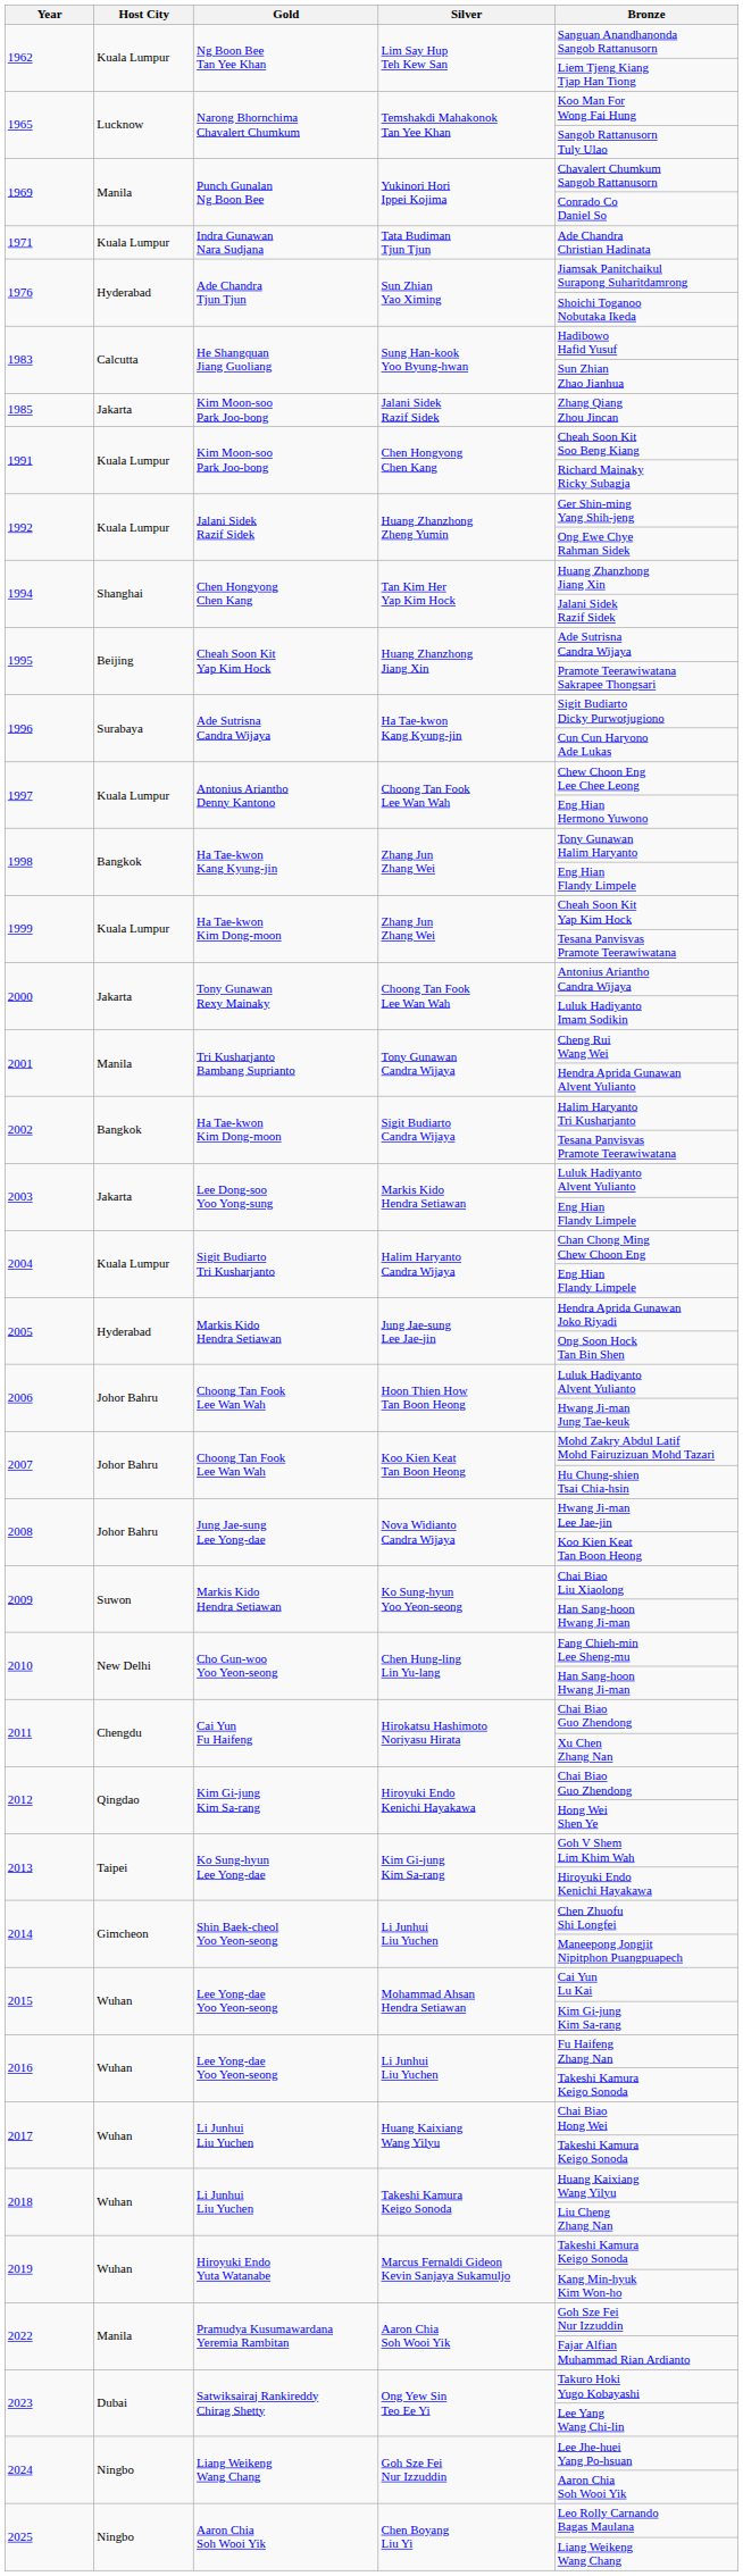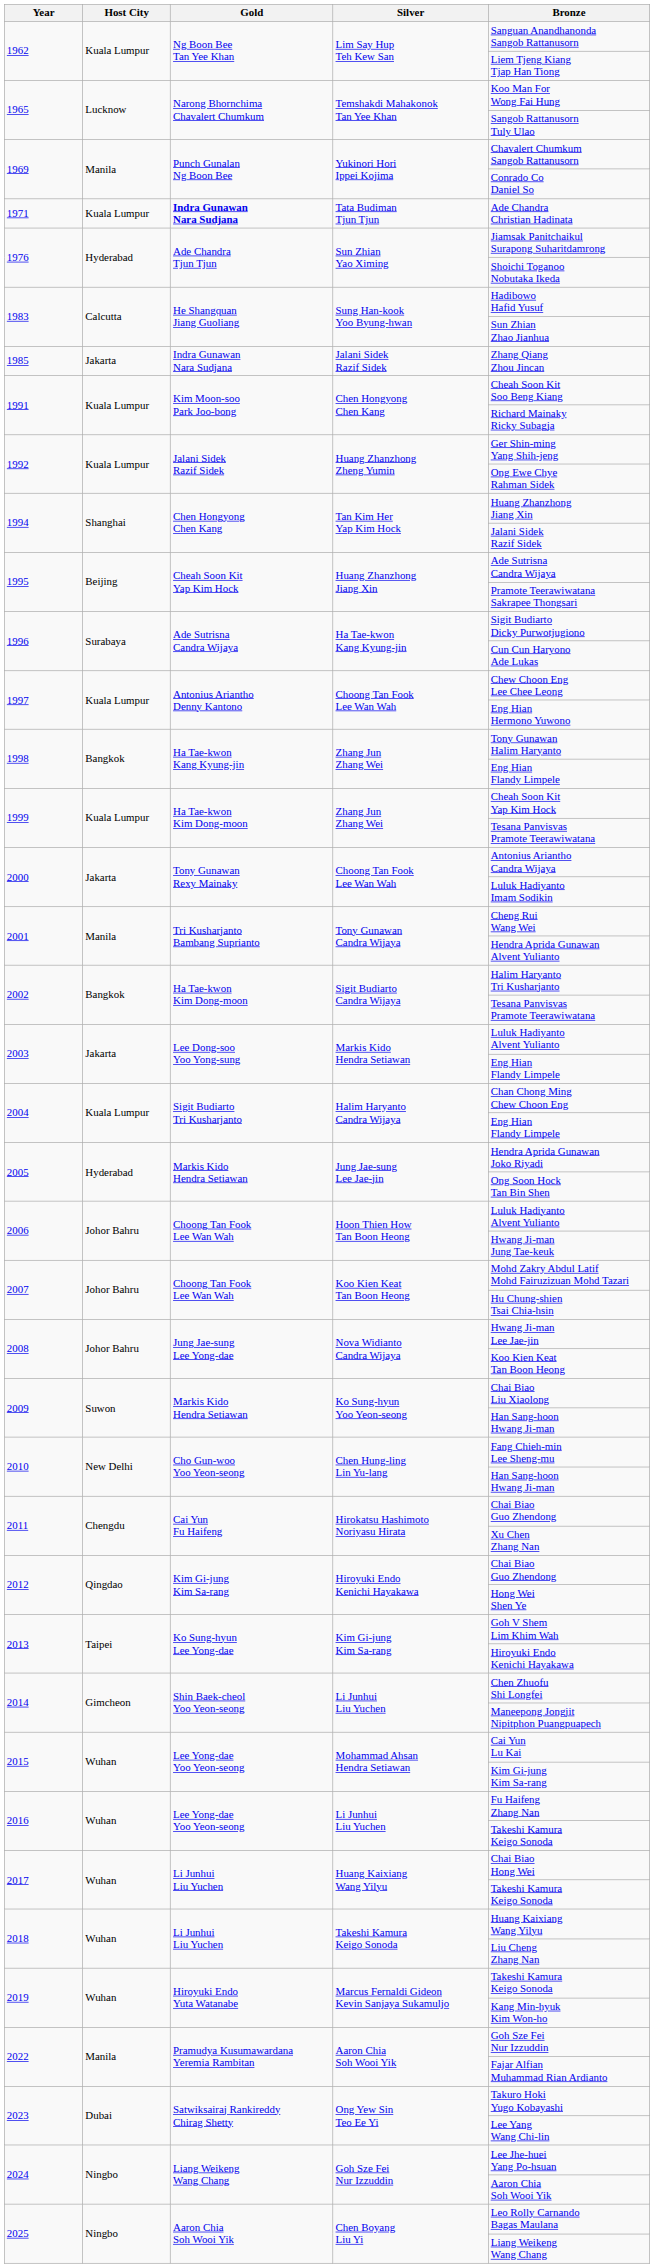 <table class="wikitable" style="text-align: left; width: 950px;">
 <tr>
 <th width="150">Year</th>
 <th width="150">Host City</th>
 <th width="300">Gold</th>
 <th width="300">Silver</th>
 <th width="300">Bronze</th>
 </tr>
 <tr>
 <td rowspan=2><a href='#'>1962</a></td>
 <td rowspan=2>Kuala Lumpur</td>
 <td rowspan=2> <a href='#'>Ng Boon Bee</a><br> <a href='#'>Tan Yee Khan</a></td>
 <td rowspan=2> <a href='#'>Lim Say Hup</a><br> <a href='#'>Teh Kew San</a></td>
 <td> <a href='#'>Sanguan Anandhanonda</a><br> <a href='#'>Sangob Rattanusorn</a></td>
 </tr>
 <tr>
 <td> <a href='#'>Liem Tjeng Kiang</a><br> <a href='#'>Tjap Han Tiong</a></td>
 </tr>
 <tr>
 <td rowspan=2><a href='#'>1965</a></td>
 <td rowspan=2>Lucknow</td>
 <td rowspan=2> <a href='#'>Narong Bhornchima</a><br> <a href='#'>Chavalert Chumkum</a></td>
 <td rowspan=2> <a href='#'>Temshakdi Mahakonok</a><br> <a href='#'>Tan Yee Khan</a></td>
 <td> <a href='#'>Koo Man For</a><br> <a href='#'>Wong Fai Hung</a></td>
 </tr>
 <tr>
 <td> <a href='#'>Sangob Rattanusorn</a><br> <a href='#'>Tuly Ulao</a></td>
 </tr>
 <tr>
 <td rowspan=2><a href='#'>1969</a></td>
 <td rowspan=2>Manila</td>
 <td rowspan=2> <a href='#'>Punch Gunalan</a><br> <a href='#'>Ng Boon Bee</a></td>
 <td rowspan=2> <a href='#'>Yukinori Hori</a><br> <a href='#'>Ippei Kojima</a></td>
 <td> <a href='#'>Chavalert Chumkum</a><br> <a href='#'>Sangob Rattanusorn</a></td>
 </tr>
 <tr>
 <td> <a href='#'>Conrado Co</a><br> <a href='#'>Daniel So</a></td>
 </tr>
 <tr>
 <td><a href='#'>1971</a></td>
 <td>Kuala Lumpur</td>
-<td> <a href='#'>Indra Gunawan</a><br> <a href='#'>Nara Sudjana</a></td>
+<td><strong> <a href='#'>Indra Gunawan</a><br> <a href='#'>Nara Sudjana</a></strong></td>
 <td> <a href='#'>Tata Budiman</a><br> <a href='#'>Tjun Tjun</a></td>
 <td> <a href='#'>Ade Chandra</a><br> <a href='#'>Christian Hadinata</a></td>
 </tr>
 <tr>
 <td rowspan=2><a href='#'>1976</a></td>
 <td rowspan=2>Hyderabad</td>
 <td rowspan=2> <a href='#'>Ade Chandra</a><br> <a href='#'>Tjun Tjun</a></td>
 <td rowspan=2> <a href='#'>Sun Zhian</a><br> <a href='#'>Yao Ximing</a></td>
 <td> <a href='#'>Jiamsak Panitchaikul</a> <br>  <a href='#'>Surapong Suharitdamrong</a></td>
 </tr>
 <tr>
 <td> <a href='#'>Shoichi Toganoo</a> <br>  <a href='#'>Nobutaka Ikeda</a></td>
 </tr>
 <tr>
 <td rowspan=2><a href='#'>1983</a></td>
 <td rowspan=2>Calcutta</td>
 <td rowspan=2> <a href='#'>He Shangquan</a><br> <a href='#'>Jiang Guoliang</a></td>
 <td rowspan=2> <a href='#'>Sung Han-kook</a><br> <a href='#'>Yoo Byung-hwan</a></td>
 <td> <a href='#'>Hadibowo</a><br> <a href='#'>Hafid Yusuf</a></td>
 </tr>
 <tr>
 <td> <a href='#'>Sun Zhian</a><br> <a href='#'>Zhao Jianhua</a></td>
 </tr>
 <tr>
 <td><a href='#'>1985</a></td>
 <td>Jakarta</td>
-<td> <a href='#'>Kim Moon-soo</a><br> <a href='#'>Park Joo-bong</a></td>
+<td> <a href='#'>Indra Gunawan</a><br> <a href='#'>Nara Sudjana</a></td>
 <td> <a href='#'>Jalani Sidek</a><br> <a href='#'>Razif Sidek</a></td>
 <td> <a href='#'>Zhang Qiang</a><br> <a href='#'>Zhou Jincan</a></td>
 </tr>
 <tr>
 <td rowspan=2><a href='#'>1991</a></td>
 <td rowspan=2>Kuala Lumpur</td>
 <td rowspan=2> <a href='#'>Kim Moon-soo</a><br> <a href='#'>Park Joo-bong</a></td>
 <td rowspan=2> <a href='#'>Chen Hongyong</a><br> <a href='#'>Chen Kang</a></td>
 <td> <a href='#'>Cheah Soon Kit</a><br> <a href='#'>Soo Beng Kiang</a></td>
 </tr>
 <tr>
 <td> <a href='#'>Richard Mainaky</a><br> <a href='#'>Ricky Subagja</a></td>
 </tr>
 <tr>
 <td rowspan=2><a href='#'>1992</a></td>
 <td rowspan=2>Kuala Lumpur</td>
 <td rowspan=2> <a href='#'>Jalani Sidek</a><br> <a href='#'>Razif Sidek</a></td>
 <td rowspan=2> <a href='#'>Huang Zhanzhong</a><br> <a href='#'>Zheng Yumin</a></td>
 <td> <a href='#'>Ger Shin-ming</a><br> <a href='#'>Yang Shih-jeng</a></td>
 </tr>
 <tr>
 <td> <a href='#'>Ong Ewe Chye</a><br> <a href='#'>Rahman Sidek</a></td>
 </tr>
 <tr>
 <td rowspan=2><a href='#'>1994</a></td>
 <td rowspan=2>Shanghai</td>
 <td rowspan=2> <a href='#'>Chen Hongyong</a><br> <a href='#'>Chen Kang</a></td>
 <td rowspan=2> <a href='#'>Tan Kim Her</a><br> <a href='#'>Yap Kim Hock</a></td>
 <td> <a href='#'>Huang Zhanzhong</a><br> <a href='#'>Jiang Xin</a></td>
 </tr>
 <tr>
 <td> <a href='#'>Jalani Sidek</a><br> <a href='#'>Razif Sidek</a></td>
 </tr>
 <tr>
 <td rowspan=2><a href='#'>1995</a></td>
 <td rowspan=2>Beijing</td>
 <td rowspan=2> <a href='#'>Cheah Soon Kit</a><br> <a href='#'>Yap Kim Hock</a></td>
 <td rowspan=2> <a href='#'>Huang Zhanzhong</a><br> <a href='#'>Jiang Xin</a></td>
 <td> <a href='#'>Ade Sutrisna</a><br> <a href='#'>Candra Wijaya</a></td>
 </tr>
 <tr>
 <td> <a href='#'>Pramote Teerawiwatana</a><br> <a href='#'>Sakrapee Thongsari</a></td>
 </tr>
 <tr>
 <td rowspan=2><a href='#'>1996</a></td>
 <td rowspan=2>Surabaya</td>
 <td rowspan=2> <a href='#'>Ade Sutrisna</a><br> <a href='#'>Candra Wijaya</a></td>
 <td rowspan=2> <a href='#'>Ha Tae-kwon</a><br> <a href='#'>Kang Kyung-jin</a></td>
 <td> <a href='#'>Sigit Budiarto</a><br> <a href='#'>Dicky Purwotjugiono</a></td>
 </tr>
 <tr>
 <td> <a href='#'>Cun Cun Haryono</a><br> <a href='#'>Ade Lukas</a></td>
 </tr>
 <tr>
 <td rowspan=2><a href='#'>1997</a></td>
 <td rowspan=2>Kuala Lumpur</td>
 <td rowspan=2> <a href='#'>Antonius Ariantho</a><br> <a href='#'>Denny Kantono</a></td>
 <td rowspan=2> <a href='#'>Choong Tan Fook</a><br> <a href='#'>Lee Wan Wah</a></td>
 <td> <a href='#'>Chew Choon Eng</a><br> <a href='#'>Lee Chee Leong</a></td>
 </tr>
 <tr>
 <td> <a href='#'>Eng Hian</a><br> <a href='#'>Hermono Yuwono</a></td>
 </tr>
 <tr>
 <td rowspan=2><a href='#'>1998</a></td>
 <td rowspan=2>Bangkok</td>
 <td rowspan=2> <a href='#'>Ha Tae-kwon</a><br> <a href='#'>Kang Kyung-jin</a></td>
 <td rowspan=2> <a href='#'>Zhang Jun</a><br> <a href='#'>Zhang Wei</a></td>
 <td> <a href='#'>Tony Gunawan</a><br> <a href='#'>Halim Haryanto</a></td>
 </tr>
 <tr>
 <td> <a href='#'>Eng Hian</a><br> <a href='#'>Flandy Limpele</a></td>
 </tr>
 <tr>
 <td rowspan=2><a href='#'>1999</a></td>
 <td rowspan=2>Kuala Lumpur</td>
 <td rowspan=2> <a href='#'>Ha Tae-kwon</a><br> <a href='#'>Kim Dong-moon</a></td>
 <td rowspan=2> <a href='#'>Zhang Jun</a><br> <a href='#'>Zhang Wei</a></td>
 <td> <a href='#'>Cheah Soon Kit</a><br> <a href='#'>Yap Kim Hock</a></td>
 </tr>
 <tr>
 <td> <a href='#'>Tesana Panvisvas</a><br> <a href='#'>Pramote Teerawiwatana</a></td>
 </tr>
 <tr>
 <td rowspan=2><a href='#'>2000</a></td>
 <td rowspan=2>Jakarta</td>
 <td rowspan=2> <a href='#'>Tony Gunawan</a><br> <a href='#'>Rexy Mainaky</a></td>
 <td rowspan=2> <a href='#'>Choong Tan Fook</a><br> <a href='#'>Lee Wan Wah</a></td>
 <td> <a href='#'>Antonius Ariantho</a><br> <a href='#'>Candra Wijaya</a></td>
 </tr>
 <tr>
 <td> <a href='#'>Luluk Hadiyanto</a><br> <a href='#'>Imam Sodikin</a></td>
 </tr>
 <tr>
 <td rowspan=2><a href='#'>2001</a></td>
 <td rowspan=2>Manila</td>
 <td rowspan=2> <a href='#'>Tri Kusharjanto</a><br> <a href='#'>Bambang Suprianto</a></td>
 <td rowspan=2> <a href='#'>Tony Gunawan</a><br> <a href='#'>Candra Wijaya</a></td>
 <td> <a href='#'>Cheng Rui</a><br> <a href='#'>Wang Wei</a></td>
 </tr>
 <tr>
 <td> <a href='#'>Hendra Aprida Gunawan</a><br> <a href='#'>Alvent Yulianto</a></td>
 </tr>
 <tr>
 <td rowspan=2><a href='#'>2002</a></td>
 <td rowspan=2>Bangkok</td>
 <td rowspan=2> <a href='#'>Ha Tae-kwon</a><br> <a href='#'>Kim Dong-moon</a></td>
 <td rowspan=2> <a href='#'>Sigit Budiarto</a><br> <a href='#'>Candra Wijaya</a></td>
 <td> <a href='#'>Halim Haryanto</a><br> <a href='#'>Tri Kusharjanto</a></td>
 </tr>
 <tr>
 <td> <a href='#'>Tesana Panvisvas</a><br> <a href='#'>Pramote Teerawiwatana</a></td>
 </tr>
 <tr>
 <td rowspan=2><a href='#'>2003</a></td>
 <td rowspan=2>Jakarta</td>
 <td rowspan=2> <a href='#'>Lee Dong-soo</a><br> <a href='#'>Yoo Yong-sung</a></td>
 <td rowspan=2> <a href='#'>Markis Kido</a><br> <a href='#'>Hendra Setiawan</a></td>
 <td> <a href='#'>Luluk Hadiyanto</a><br> <a href='#'>Alvent Yulianto</a></td>
 </tr>
 <tr>
 <td> <a href='#'>Eng Hian</a><br> <a href='#'>Flandy Limpele</a></td>
 </tr>
 <tr>
 <td rowspan=2><a href='#'>2004</a></td>
 <td rowspan=2>Kuala Lumpur</td>
 <td rowspan=2> <a href='#'>Sigit Budiarto</a><br> <a href='#'>Tri Kusharjanto</a></td>
 <td rowspan=2> <a href='#'>Halim Haryanto</a><br> <a href='#'>Candra Wijaya</a></td>
 <td> <a href='#'>Chan Chong Ming</a><br> <a href='#'>Chew Choon Eng</a></td>
 </tr>
 <tr>
 <td> <a href='#'>Eng Hian</a><br> <a href='#'>Flandy Limpele</a></td>
 </tr>
 <tr>
 <td rowspan=2><a href='#'>2005</a></td>
 <td rowspan=2>Hyderabad</td>
 <td rowspan=2> <a href='#'>Markis Kido</a><br> <a href='#'>Hendra Setiawan</a></td>
 <td rowspan=2> <a href='#'>Jung Jae-sung</a><br> <a href='#'>Lee Jae-jin</a></td>
 <td> <a href='#'>Hendra Aprida Gunawan</a><br> <a href='#'>Joko Riyadi</a></td>
 </tr>
 <tr>
 <td> <a href='#'>Ong Soon Hock</a><br> <a href='#'>Tan Bin Shen</a></td>
 </tr>
 <tr>
 <td rowspan=2><a href='#'>2006</a></td>
 <td rowspan=2>Johor Bahru</td>
 <td rowspan=2> <a href='#'>Choong Tan Fook</a><br> <a href='#'>Lee Wan Wah</a></td>
 <td rowspan=2> <a href='#'>Hoon Thien How</a><br> <a href='#'>Tan Boon Heong</a></td>
 <td> <a href='#'>Luluk Hadiyanto</a><br> <a href='#'>Alvent Yulianto</a></td>
 </tr>
 <tr>
 <td> <a href='#'>Hwang Ji-man</a><br> <a href='#'>Jung Tae-keuk</a></td>
 </tr>
 <tr>
 <td rowspan=2><a href='#'>2007</a></td>
 <td rowspan=2>Johor Bahru</td>
 <td rowspan=2> <a href='#'>Choong Tan Fook</a><br> <a href='#'>Lee Wan Wah</a></td>
 <td rowspan=2> <a href='#'>Koo Kien Keat</a><br> <a href='#'>Tan Boon Heong</a></td>
 <td> <a href='#'>Mohd Zakry Abdul Latif</a><br> <a href='#'>Mohd Fairuzizuan Mohd Tazari</a></td>
 </tr>
 <tr>
 <td> <a href='#'>Hu Chung-shien</a><br> <a href='#'>Tsai Chia-hsin</a></td>
 </tr>
 <tr>
 <td rowspan=2><a href='#'>2008</a></td>
 <td rowspan=2>Johor Bahru</td>
 <td rowspan=2> <a href='#'>Jung Jae-sung</a><br> <a href='#'>Lee Yong-dae</a></td>
 <td rowspan=2> <a href='#'>Nova Widianto</a><br> <a href='#'>Candra Wijaya</a></td>
 <td> <a href='#'>Hwang Ji-man</a><br> <a href='#'>Lee Jae-jin</a></td>
 </tr>
 <tr>
 <td> <a href='#'>Koo Kien Keat</a><br> <a href='#'>Tan Boon Heong</a></td>
 </tr>
 <tr>
 <td rowspan=2><a href='#'>2009</a></td>
 <td rowspan=2>Suwon</td>
 <td rowspan=2> <a href='#'>Markis Kido</a><br> <a href='#'>Hendra Setiawan</a></td>
 <td rowspan=2> <a href='#'>Ko Sung-hyun</a><br> <a href='#'>Yoo Yeon-seong</a></td>
 <td> <a href='#'>Chai Biao</a><br> <a href='#'>Liu Xiaolong</a></td>
 </tr>
 <tr>
 <td> <a href='#'>Han Sang-hoon</a><br> <a href='#'>Hwang Ji-man</a></td>
 </tr>
 <tr>
 <td rowspan=2><a href='#'>2010</a></td>
 <td rowspan=2>New Delhi</td>
 <td rowspan=2> <a href='#'>Cho Gun-woo</a><br> <a href='#'>Yoo Yeon-seong</a></td>
 <td rowspan=2> <a href='#'>Chen Hung-ling</a><br> <a href='#'>Lin Yu-lang</a></td>
 <td> <a href='#'>Fang Chieh-min</a><br> <a href='#'>Lee Sheng-mu</a></td>
 </tr>
 <tr>
 <td> <a href='#'>Han Sang-hoon</a><br> <a href='#'>Hwang Ji-man</a></td>
 </tr>
 <tr>
 <td rowspan=2><a href='#'>2011</a></td>
 <td rowspan=2>Chengdu</td>
 <td rowspan=2> <a href='#'>Cai Yun</a><br> <a href='#'>Fu Haifeng</a></td>
 <td rowspan=2> <a href='#'>Hirokatsu Hashimoto</a><br> <a href='#'>Noriyasu Hirata</a></td>
 <td> <a href='#'>Chai Biao</a><br> <a href='#'>Guo Zhendong</a></td>
 </tr>
 <tr>
 <td> <a href='#'>Xu Chen</a><br> <a href='#'>Zhang Nan</a></td>
 </tr>
 <tr>
 <td rowspan=2><a href='#'>2012</a></td>
 <td rowspan=2>Qingdao</td>
 <td rowspan=2> <a href='#'>Kim Gi-jung</a><br> <a href='#'>Kim Sa-rang</a></td>
 <td rowspan=2> <a href='#'>Hiroyuki Endo</a><br> <a href='#'>Kenichi Hayakawa</a></td>
 <td> <a href='#'>Chai Biao</a><br> <a href='#'>Guo Zhendong</a></td>
 </tr>
 <tr>
 <td> <a href='#'>Hong Wei</a><br> <a href='#'>Shen Ye</a></td>
 </tr>
 <tr>
 <td rowspan=2><a href='#'>2013</a></td>
 <td rowspan=2>Taipei</td>
 <td rowspan=2> <a href='#'>Ko Sung-hyun</a><br> <a href='#'>Lee Yong-dae</a></td>
 <td rowspan=2> <a href='#'>Kim Gi-jung</a><br> <a href='#'>Kim Sa-rang</a></td>
 <td> <a href='#'>Goh V Shem</a><br> <a href='#'>Lim Khim Wah</a></td>
 </tr>
 <tr>
 <td> <a href='#'>Hiroyuki Endo</a><br> <a href='#'>Kenichi Hayakawa</a></td>
 </tr>
 <tr>
 <td rowspan=2><a href='#'>2014</a></td>
 <td rowspan=2>Gimcheon</td>
 <td rowspan=2> <a href='#'>Shin Baek-cheol</a><br> <a href='#'>Yoo Yeon-seong</a></td>
 <td rowspan=2> <a href='#'>Li Junhui</a><br> <a href='#'>Liu Yuchen</a></td>
 <td> <a href='#'>Chen Zhuofu</a><br> <a href='#'>Shi Longfei</a></td>
 </tr>
 <tr>
 <td> <a href='#'>Maneepong Jongjit</a><br> <a href='#'>Nipitphon Puangpuapech</a></td>
 </tr>
 <tr>
 <td rowspan=2><a href='#'>2015</a></td>
 <td rowspan=2>Wuhan</td>
 <td rowspan=2> <a href='#'>Lee Yong-dae</a><br> <a href='#'>Yoo Yeon-seong</a></td>
 <td rowspan=2> <a href='#'>Mohammad Ahsan</a><br> <a href='#'>Hendra Setiawan</a></td>
 <td> <a href='#'>Cai Yun</a><br> <a href='#'>Lu Kai</a></td>
 </tr>
 <tr>
 <td> <a href='#'>Kim Gi-jung</a><br> <a href='#'>Kim Sa-rang</a></td>
 </tr>
 <tr>
 <td rowspan=2><a href='#'>2016</a></td>
 <td rowspan=2>Wuhan</td>
 <td rowspan=2> <a href='#'>Lee Yong-dae</a><br> <a href='#'>Yoo Yeon-seong</a></td>
 <td rowspan=2> <a href='#'>Li Junhui</a><br> <a href='#'>Liu Yuchen</a></td>
 <td> <a href='#'>Fu Haifeng</a><br> <a href='#'>Zhang Nan</a></td>
 </tr>
 <tr>
 <td> <a href='#'>Takeshi Kamura</a><br> <a href='#'>Keigo Sonoda</a></td>
 </tr>
 <tr>
 <td rowspan=2><a href='#'>2017</a></td>
 <td rowspan=2>Wuhan</td>
 <td rowspan=2> <a href='#'>Li Junhui</a><br> <a href='#'>Liu Yuchen</a></td>
 <td rowspan=2> <a href='#'>Huang Kaixiang</a><br> <a href='#'>Wang Yilyu</a></td>
 <td> <a href='#'>Chai Biao</a><br> <a href='#'>Hong Wei</a></td>
 </tr>
 <tr>
 <td> <a href='#'>Takeshi Kamura</a><br> <a href='#'>Keigo Sonoda</a></td>
 </tr>
 <tr>
 <td rowspan=2><a href='#'>2018</a></td>
 <td rowspan=2>Wuhan</td>
 <td rowspan=2> <a href='#'>Li Junhui</a><br> <a href='#'>Liu Yuchen</a></td>
 <td rowspan=2> <a href='#'>Takeshi Kamura</a><br> <a href='#'>Keigo Sonoda</a></td>
 <td> <a href='#'>Huang Kaixiang</a><br> <a href='#'>Wang Yilyu</a></td>
 </tr>
 <tr>
 <td> <a href='#'>Liu Cheng</a><br> <a href='#'>Zhang Nan</a></td>
 </tr>
 <tr>
 <td rowspan=2><a href='#'>2019</a></td>
 <td rowspan=2>Wuhan</td>
 <td rowspan=2> <a href='#'>Hiroyuki Endo</a><br> <a href='#'>Yuta Watanabe</a></td>
 <td rowspan=2> <a href='#'>Marcus Fernaldi Gideon</a><br> <a href='#'>Kevin Sanjaya Sukamuljo</a></td>
 <td> <a href='#'>Takeshi Kamura</a><br> <a href='#'>Keigo Sonoda</a></td>
 </tr>
 <tr>
 <td> <a href='#'>Kang Min-hyuk</a><br> <a href='#'>Kim Won-ho</a></td>
 </tr>
 <tr>
 <td rowspan=2><a href='#'>2022</a></td>
 <td rowspan=2>Manila</td>
 <td rowspan=2> <a href='#'>Pramudya Kusumawardana</a><br> <a href='#'>Yeremia Rambitan</a></td>
 <td rowspan=2> <a href='#'>Aaron Chia</a><br> <a href='#'>Soh Wooi Yik</a></td>
 <td> <a href='#'>Goh Sze Fei</a><br> <a href='#'>Nur Izzuddin</a></td>
 </tr>
 <tr>
 <td> <a href='#'>Fajar Alfian</a><br> <a href='#'>Muhammad Rian Ardianto</a></td>
 </tr>
 <tr>
 <td rowspan=2><a href='#'>2023</a></td>
 <td rowspan=2>Dubai</td>
 <td rowspan=2> <a href='#'>Satwiksairaj Rankireddy</a><br> <a href='#'>Chirag Shetty</a></td>
 <td rowspan=2> <a href='#'>Ong Yew Sin</a><br> <a href='#'>Teo Ee Yi</a></td>
 <td> <a href='#'>Takuro Hoki</a><br> <a href='#'>Yugo Kobayashi</a></td>
 </tr>
 <tr>
 <td> <a href='#'>Lee Yang</a><br> <a href='#'>Wang Chi-lin</a></td>
 </tr>
 <tr>
 <td rowspan=2><a href='#'>2024</a></td>
 <td rowspan=2>Ningbo</td>
 <td rowspan=2> <a href='#'>Liang Weikeng</a><br> <a href='#'>Wang Chang</a></td>
 <td rowspan=2> <a href='#'>Goh Sze Fei</a><br> <a href='#'>Nur Izzuddin</a></td>
 <td> <a href='#'>Lee Jhe-huei</a><br> <a href='#'>Yang Po-hsuan</a></td>
 </tr>
 <tr>
 <td> <a href='#'>Aaron Chia</a><br> <a href='#'>Soh Wooi Yik</a></td>
 </tr>
 <tr>
 <td rowspan=2><a href='#'>2025</a></td>
 <td rowspan=2>Ningbo</td>
 <td rowspan="2"> <a href='#'>Aaron Chia</a><br>  <a href='#'>Soh Wooi Yik</a></td>
 <td rowspan="2"> <a href='#'>Chen Boyang</a><br> <a href='#'>Liu Yi</a></td>
 <td> <a href='#'>Leo Rolly Carnando</a> <br> <a href='#'>Bagas Maulana</a></td>
 </tr>
 <tr>
 <td> <a href='#'>Liang Weikeng</a> <br> <a href='#'>Wang Chang</a></td>
 </tr>
 </table>
